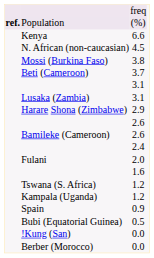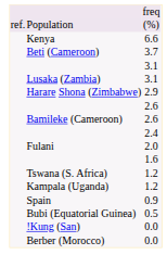 <table border="0" cellspacing="0" cellpadding="1" align="right" style="text-align:center; margin-left: 2em; border:1px #ffeebb solid; background:#f8f6f8; ">
 <tr style="background:#efe5ef">
 <td></td>
 <td></td>
 <td>freq</td>
 </tr>
 <tr style="background:#eee5ef">
-<td><strong>ref.</strong></td>
+<td>ref.</td>
 <td align="left">Population</td>
 <td>(%)</td>
 </tr>
 <tr>
 <td></td>
 <td align="left">Kenya</td>
 <td>6.6</td>
-</tr>
-<tr>
-<td></td>
-<td align="left">N. African (non-caucasian)</td>
-<td>4.5</td>
-<td></td>
-<td></td>
-</tr>
-<tr>
-<td></td>
-<td align="left"><a href='#'>Mossi</a> (<a href='#'>Burkina Faso</a>)</td>
-<td>3.8</td>
-<td></td>
-<td></td>
 </tr>
 <tr>
 <td></td>
 <td align="left"><a href='#'>Beti</a> (<a href='#'>Cameroon</a>)</td>
 <td>3.7</td>
 <td></td>
 </tr>
 <tr>
 <td></td>
 <td align="left"></td>
 <td>3.1</td>
 <td></td>
 </tr>
 <tr>
 <td></td>
 <td align="left"><a href='#'>Lusaka</a> (<a href='#'>Zambia</a>)</td>
 <td>3.1</td>
 <td></td>
 </tr>
 <tr>
 <td></td>
 <td align="left"><a href='#'>Harare</a> <a href='#'>Shona</a> (<a href='#'>Zimbabwe</a>)</td>
 <td>2.9</td>
 <td></td>
 </tr>
 <tr>
 <td></td>
 <td align="left"></td>
 <td>2.6</td>
 <td></td>
 </tr>
 <tr>
 <td></td>
 <td align="left"><a href='#'>Bamileke</a> (Cameroon)</td>
 <td>2.6</td>
 <td></td>
 </tr>
 <tr>
 <td></td>
 <td align="left"></td>
 <td>2.4</td>
 <td></td>
 </tr>
 <tr>
 <td></td>
 <td align="left">Fulani</td>
 <td>2.0</td>
 <td></td>
 </tr>
 <tr>
 <td></td>
 <td align="left"></td>
 <td>1.6</td>
 <td></td>
 </tr>
 <tr>
 <td></td>
 <td align="left">Tswana (S. Africa)</td>
 <td>1.2</td>
 <td></td>
 </tr>
 <tr>
 <td></td>
 <td align="left">Kampala (Uganda)</td>
 <td>1.2</td>
 <td></td>
 </tr>
 <tr>
 <td></td>
 <td align="left">Spain</td>
 <td>0.9</td>
 <td></td>
 </tr>
 <tr>
 <td></td>
 <td align="left">Bubi (Equatorial Guinea)</td>
 <td>0.5</td>
 <td></td>
 </tr>
 <tr>
 <td></td>
 <td align="left"><a href='#'>!Kung</a> (<a href='#'>San</a>)</td>
 <td>0.0</td>
 <td></td>
 </tr>
 <tr>
 <td></td>
 <td align="left">Berber (Morocco)</td>
 <td>0.0</td>
 <td></td>
 </tr>
 </table>
